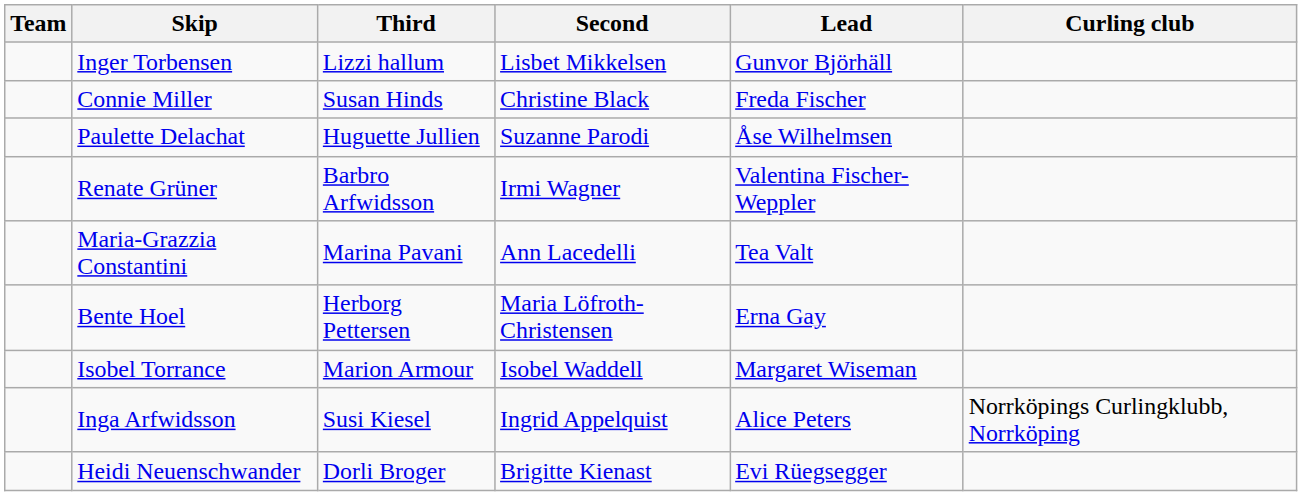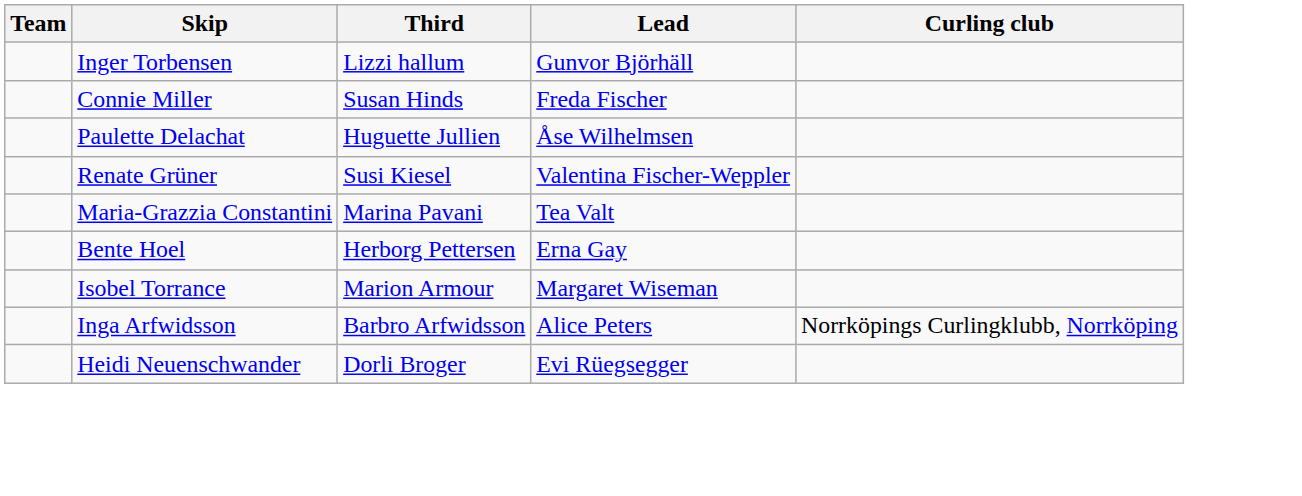 <table class="wikitable">
 <tr>
 <th>Team</th>
 <th>Skip</th>
 <th>Third</th>
-<th>Second</th>
 <th>Lead</th>
 <th>Curling club</th>
 </tr>
 <tr>
 <td></td>
 <td><a href='#'>Inger Torbensen</a></td>
 <td><a href='#'>Lizzi hallum</a></td>
-<td><a href='#'>Lisbet Mikkelsen</a></td>
 <td><a href='#'>Gunvor Björhäll</a></td>
 <td></td>
 </tr>
 <tr>
 <td></td>
 <td><a href='#'>Connie Miller</a></td>
 <td><a href='#'>Susan Hinds</a></td>
-<td><a href='#'>Christine Black</a></td>
 <td><a href='#'>Freda Fischer</a></td>
 <td></td>
 </tr>
 <tr>
 <td></td>
 <td><a href='#'>Paulette Delachat</a></td>
 <td><a href='#'>Huguette Jullien</a></td>
-<td><a href='#'>Suzanne Parodi</a></td>
 <td><a href='#'>Åse Wilhelmsen</a></td>
 <td></td>
 </tr>
 <tr>
 <td></td>
 <td><a href='#'>Renate Grüner</a></td>
-<td><a href='#'>Barbro Arfwidsson</a></td>
-<td><a href='#'>Irmi Wagner</a></td>
+<td><a href='#'>Susi Kiesel</a></td>
 <td><a href='#'>Valentina Fischer-Weppler</a></td>
 <td></td>
 </tr>
 <tr>
 <td></td>
 <td><a href='#'>Maria-Grazzia Constantini</a></td>
 <td><a href='#'>Marina Pavani</a></td>
-<td><a href='#'>Ann Lacedelli</a></td>
 <td><a href='#'>Tea Valt</a></td>
 <td></td>
 </tr>
 <tr>
 <td></td>
 <td><a href='#'>Bente Hoel</a></td>
 <td><a href='#'>Herborg Pettersen</a></td>
-<td><a href='#'>Maria Löfroth-Christensen</a></td>
 <td><a href='#'>Erna Gay</a></td>
 <td></td>
 </tr>
 <tr>
 <td></td>
 <td><a href='#'>Isobel Torrance</a></td>
 <td><a href='#'>Marion Armour</a></td>
-<td><a href='#'>Isobel Waddell</a></td>
 <td><a href='#'>Margaret Wiseman</a></td>
 <td></td>
 </tr>
 <tr>
 <td></td>
 <td><a href='#'>Inga Arfwidsson</a></td>
-<td><a href='#'>Susi Kiesel</a></td>
-<td><a href='#'>Ingrid Appelquist</a></td>
+<td><a href='#'>Barbro Arfwidsson</a></td>
 <td><a href='#'>Alice Peters</a></td>
 <td>Norrköpings Curlingklubb, <a href='#'>Norrköping</a></td>
 </tr>
 <tr>
 <td></td>
 <td><a href='#'>Heidi Neuenschwander</a></td>
 <td><a href='#'>Dorli Broger</a></td>
-<td><a href='#'>Brigitte Kienast</a></td>
 <td><a href='#'>Evi Rüegsegger</a></td>
 <td></td>
 </tr>
 </table>
